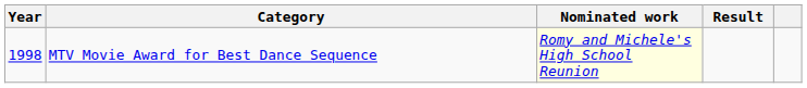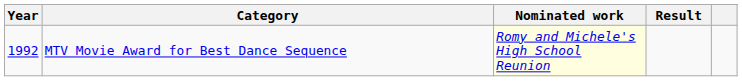 <table class="wikitable">
 <tr>
 <th>Year</th>
 <th width="450">Category</th>
 <th width="148">Nominated work</th>
 <th width="60">Result</th>
 <th width="20" class="unsortable"></th>
 </tr>
 <tr>
-<td><a href='#'>1998</a></td>
+<td><a href='#'>1992</a></td>
 <td><a href='#'>MTV Movie Award for Best Dance Sequence</a></td>
 <td style="background: lightyellow;"><em><a href='#'>Romy and Michele's High School Reunion</a></em></td>
 <td></td>
 <td></td>
 </tr>
 </table>
